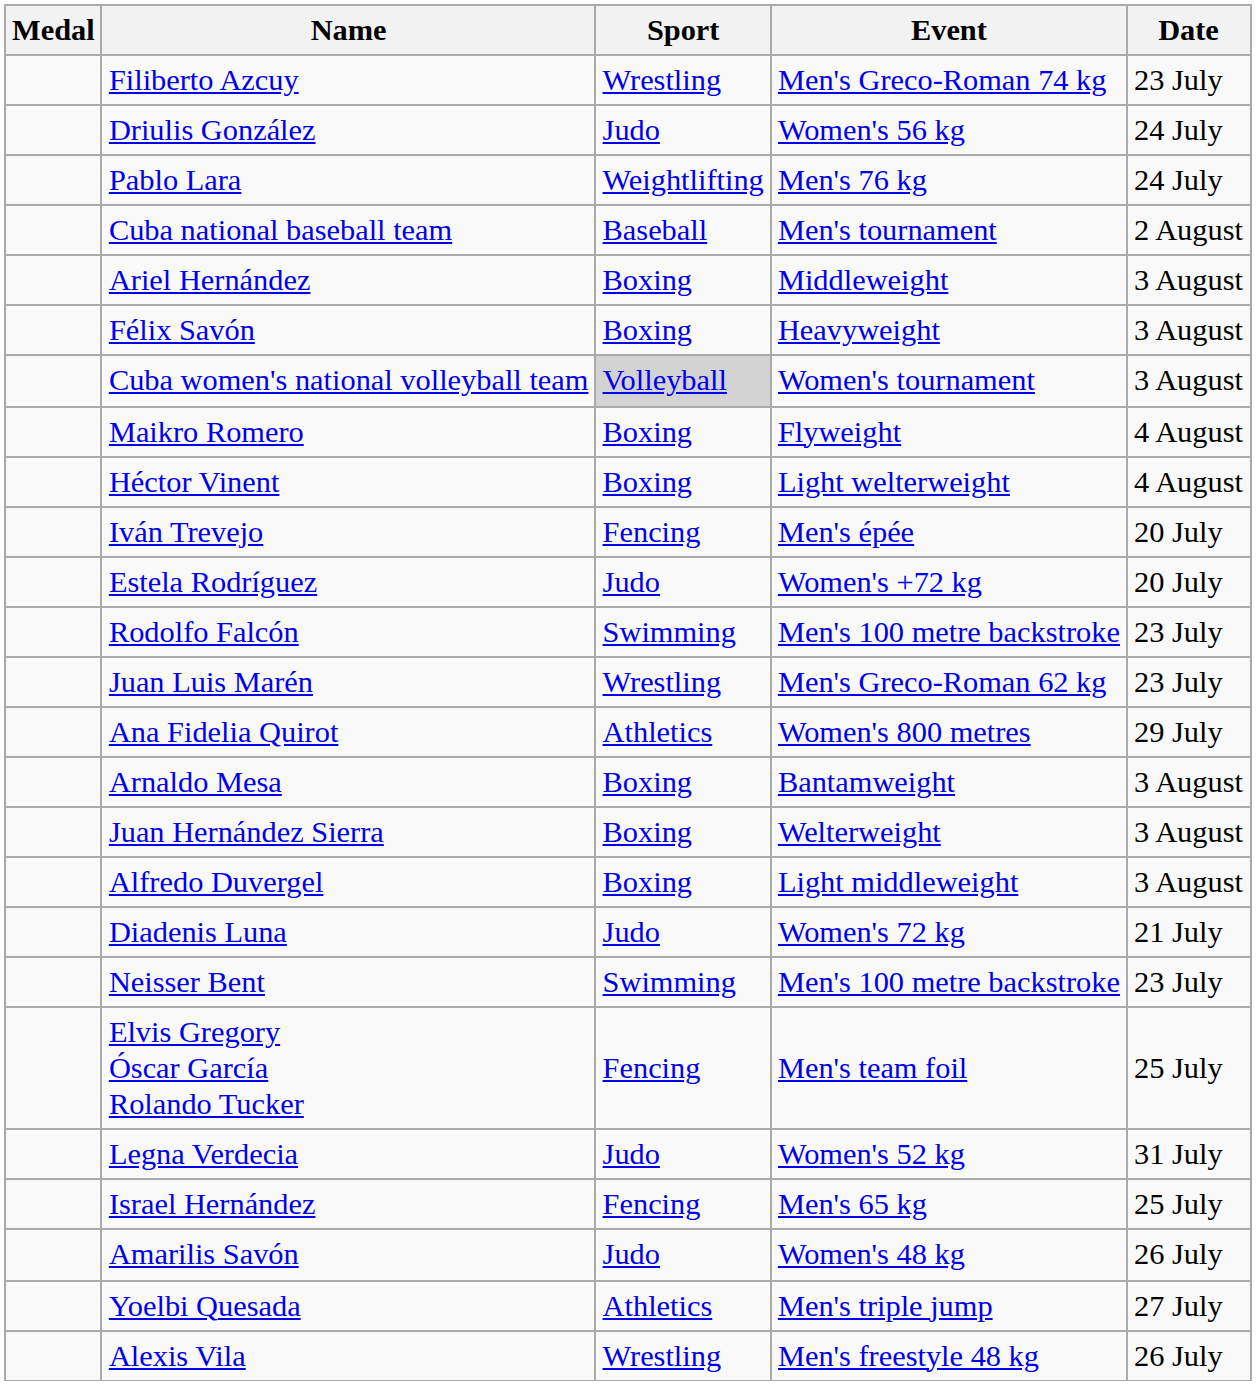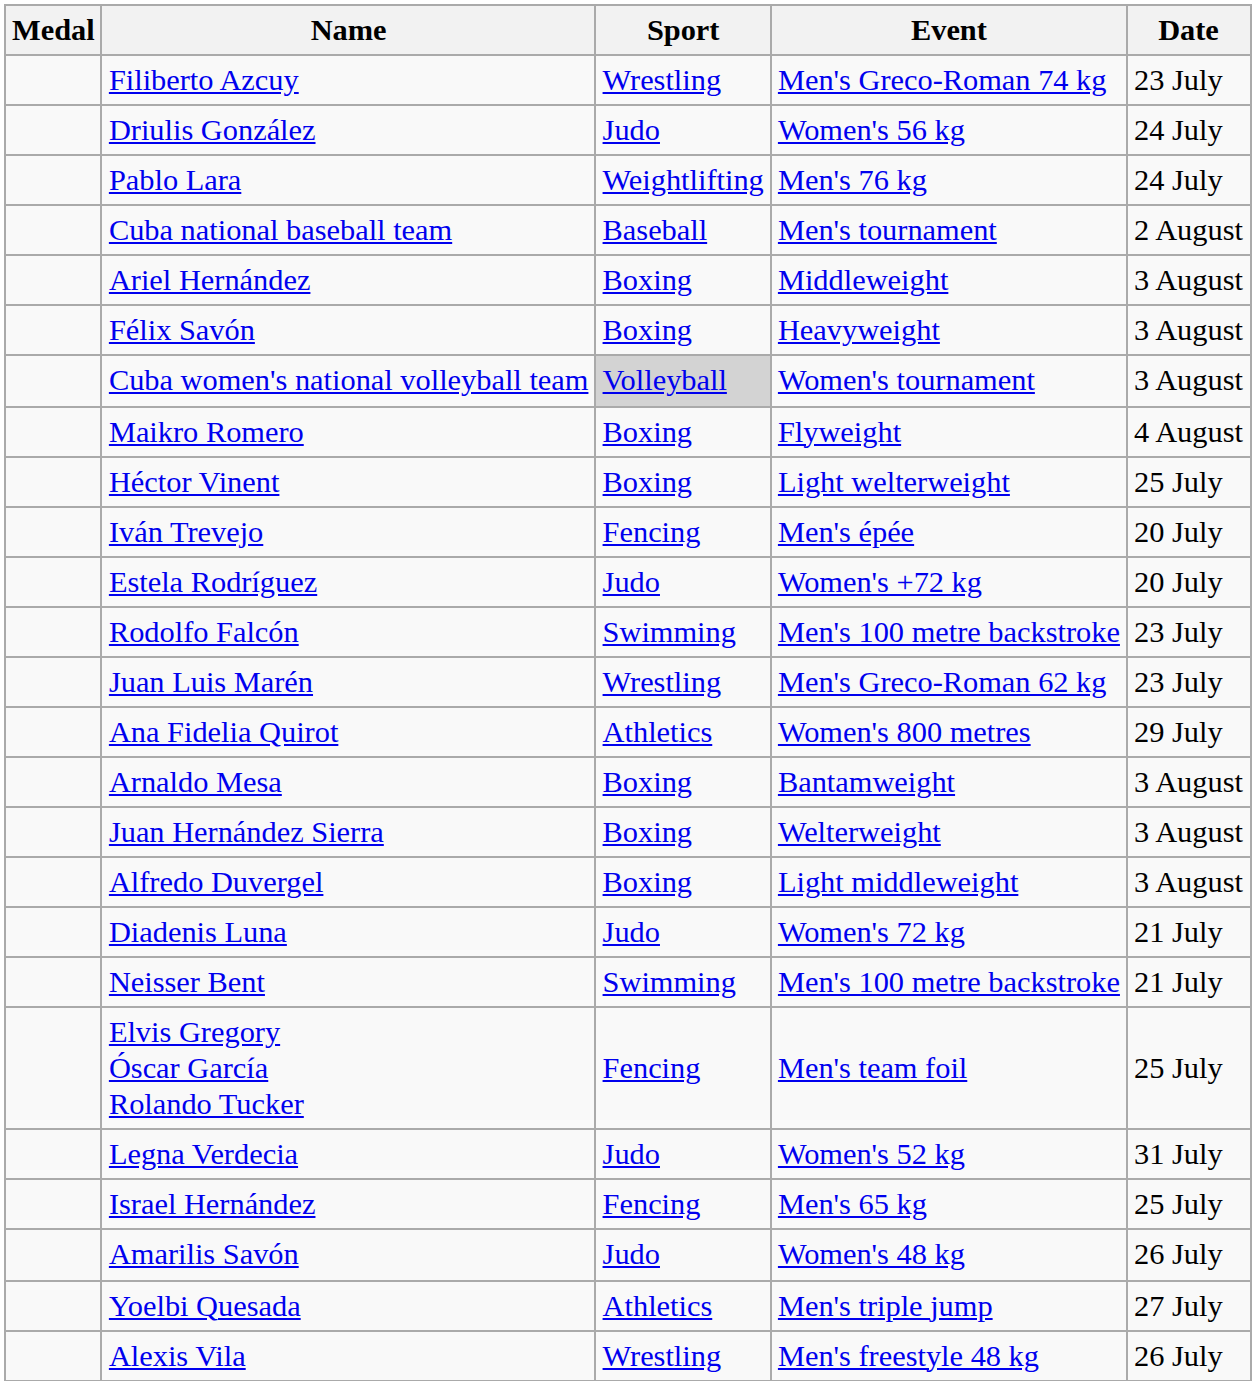 <table class="wikitable sortable"  style="font-size:95%">
 <tr>
 <th>Medal</th>
 <th>Name</th>
 <th>Sport</th>
 <th>Event</th>
 <th>Date</th>
 </tr>
 <tr align=left>
 <td></td>
 <td><a href='#'>Filiberto Azcuy</a></td>
 <td><a href='#'>Wrestling</a></td>
 <td><a href='#'>Men's Greco-Roman 74 kg</a></td>
 <td>23 July</td>
 </tr>
 <tr align=left>
 <td></td>
 <td><a href='#'>Driulis González</a></td>
 <td><a href='#'>Judo</a></td>
 <td><a href='#'>Women's 56 kg</a></td>
 <td>24 July</td>
 </tr>
 <tr align=left>
 <td></td>
 <td><a href='#'>Pablo Lara</a></td>
 <td><a href='#'>Weightlifting</a></td>
 <td><a href='#'>Men's 76 kg</a></td>
 <td>24 July</td>
 </tr>
 <tr align=left>
 <td></td>
 <td><a href='#'>Cuba national baseball team</a><br></td>
 <td><a href='#'>Baseball</a></td>
 <td><a href='#'>Men's tournament</a></td>
 <td>2 August</td>
 </tr>
 <tr align=left>
 <td></td>
 <td><a href='#'>Ariel Hernández</a></td>
 <td><a href='#'>Boxing</a></td>
 <td><a href='#'>Middleweight</a></td>
 <td>3 August</td>
 </tr>
 <tr align=left>
 <td></td>
 <td><a href='#'>Félix Savón</a></td>
 <td><a href='#'>Boxing</a></td>
 <td><a href='#'>Heavyweight</a></td>
 <td>3 August</td>
 </tr>
 <tr align=left>
 <td></td>
 <td><a href='#'>Cuba women's national volleyball team</a><br></td>
 <td style="background: lightgrey;"><a href='#'>Volleyball</a></td>
 <td><a href='#'>Women's tournament</a></td>
 <td>3 August</td>
 </tr>
 <tr align=left>
 <td></td>
 <td><a href='#'>Maikro Romero</a></td>
 <td><a href='#'>Boxing</a></td>
 <td><a href='#'>Flyweight</a></td>
 <td>4 August</td>
 </tr>
 <tr align=left>
 <td></td>
 <td><a href='#'>Héctor Vinent</a></td>
 <td><a href='#'>Boxing</a></td>
 <td><a href='#'>Light welterweight</a></td>
-<td>4 August</td>
+<td>25 July</td>
 </tr>
 <tr align=left>
 <td></td>
 <td><a href='#'>Iván Trevejo</a></td>
 <td><a href='#'>Fencing</a></td>
 <td><a href='#'>Men's épée</a></td>
 <td>20 July</td>
 </tr>
 <tr align=left>
 <td></td>
 <td><a href='#'>Estela Rodríguez</a></td>
 <td><a href='#'>Judo</a></td>
 <td><a href='#'>Women's +72 kg</a></td>
 <td>20 July</td>
 </tr>
 <tr align=left>
 <td></td>
 <td><a href='#'>Rodolfo Falcón</a></td>
 <td><a href='#'>Swimming</a></td>
 <td><a href='#'>Men's 100 metre backstroke</a></td>
 <td>23 July</td>
 </tr>
 <tr align=left>
 <td></td>
 <td><a href='#'>Juan Luis Marén</a></td>
 <td><a href='#'>Wrestling</a></td>
 <td><a href='#'>Men's Greco-Roman 62 kg</a></td>
 <td>23 July</td>
 </tr>
 <tr align=left>
 <td></td>
 <td><a href='#'>Ana Fidelia Quirot</a></td>
 <td><a href='#'>Athletics</a></td>
 <td><a href='#'>Women's 800 metres</a></td>
 <td>29 July</td>
 </tr>
 <tr align=left>
 <td></td>
 <td><a href='#'>Arnaldo Mesa</a></td>
 <td><a href='#'>Boxing</a></td>
 <td><a href='#'>Bantamweight</a></td>
 <td>3 August</td>
 </tr>
 <tr align=left>
 <td></td>
 <td><a href='#'>Juan Hernández Sierra</a></td>
 <td><a href='#'>Boxing</a></td>
 <td><a href='#'>Welterweight</a></td>
 <td>3 August</td>
 </tr>
 <tr align=left>
 <td></td>
 <td><a href='#'>Alfredo Duvergel</a></td>
 <td><a href='#'>Boxing</a></td>
 <td><a href='#'>Light middleweight</a></td>
 <td>3 August</td>
 </tr>
 <tr align=left>
 <td></td>
 <td><a href='#'>Diadenis Luna</a></td>
 <td><a href='#'>Judo</a></td>
 <td><a href='#'>Women's 72 kg</a></td>
 <td>21 July</td>
 </tr>
 <tr align=left>
 <td></td>
 <td><a href='#'>Neisser Bent</a></td>
 <td><a href='#'>Swimming</a></td>
 <td><a href='#'>Men's 100 metre backstroke</a></td>
-<td>23 July</td>
+<td>21 July</td>
 </tr>
 <tr align=left>
 <td></td>
 <td><a href='#'>Elvis Gregory</a><br><a href='#'>Óscar García</a><br><a href='#'>Rolando Tucker</a></td>
 <td><a href='#'>Fencing</a></td>
 <td><a href='#'>Men's team foil</a></td>
 <td>25 July</td>
 </tr>
 <tr align=left>
 <td></td>
 <td><a href='#'>Legna Verdecia</a></td>
 <td><a href='#'>Judo</a></td>
 <td><a href='#'>Women's 52 kg</a></td>
 <td>31 July</td>
 </tr>
 <tr align=left>
 <td></td>
 <td><a href='#'>Israel Hernández</a></td>
 <td><a href='#'>Fencing</a></td>
 <td><a href='#'>Men's 65 kg</a></td>
 <td>25 July</td>
 </tr>
 <tr align=left>
 <td></td>
 <td><a href='#'>Amarilis Savón</a></td>
 <td><a href='#'>Judo</a></td>
 <td><a href='#'>Women's 48 kg</a></td>
 <td>26 July</td>
 </tr>
 <tr align=left>
 <td></td>
 <td><a href='#'>Yoelbi Quesada</a></td>
 <td><a href='#'>Athletics</a></td>
 <td><a href='#'>Men's triple jump</a></td>
 <td>27 July</td>
 </tr>
 <tr align=left>
 <td></td>
 <td><a href='#'>Alexis Vila</a></td>
 <td><a href='#'>Wrestling</a></td>
 <td><a href='#'>Men's freestyle 48 kg</a></td>
 <td>26 July</td>
 </tr>
 </table>
